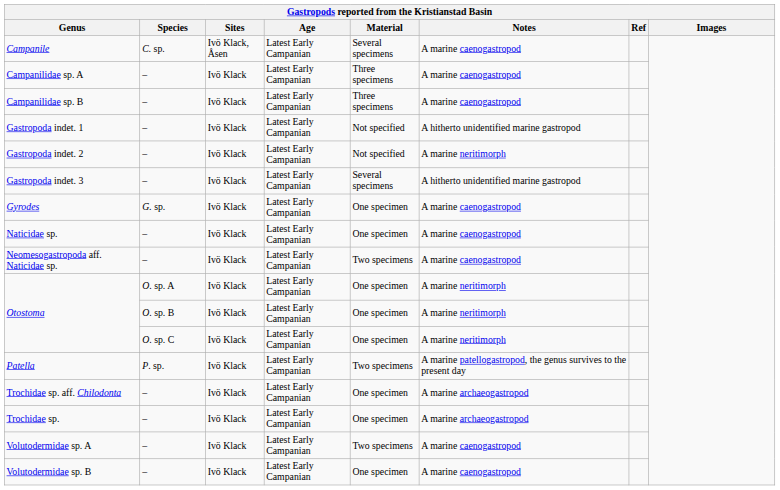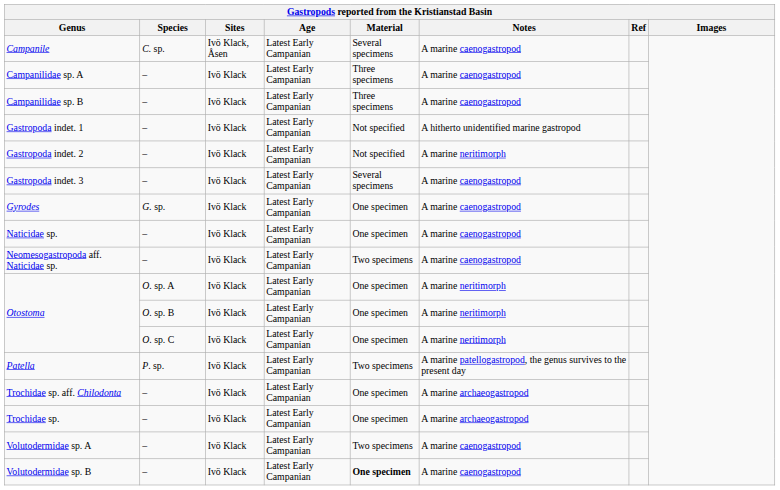 <table class="wikitable sortable mw-collapsible" style="width:100%">
 <tr>
 <th colspan="8" style="text-align:center;"><strong><a href='#'>Gastropods</a> reported from the Kristianstad Basin</strong></th>
 </tr>
 <tr>
 <th>Genus</th>
 <th width="100px">Species</th>
 <th>Sites</th>
 <th>Age</th>
 <th>Material</th>
 <th>Notes</th>
 <th>Ref</th>
 <th width="200px">Images</th>
 </tr>
 <tr>
 <td><em><a href='#'>Campanile</a></em></td>
 <td><em>C.</em> sp.</td>
 <td>Ivö Klack, Åsen</td>
 <td>Latest Early Campanian</td>
 <td>Several specimens</td>
 <td>A marine <a href='#'>caenogastropod</a></td>
 <td></td>
 <td rowspan="17"><br></td>
 </tr>
 <tr>
 <td><a href='#'>Campanilidae</a> sp. A</td>
 <td>–</td>
 <td>Ivö Klack</td>
 <td>Latest Early Campanian</td>
 <td>Three specimens</td>
 <td>A marine <a href='#'>caenogastropod</a></td>
 <td></td>
 </tr>
 <tr>
 <td><a href='#'>Campanilidae</a> sp. B</td>
 <td>–</td>
 <td>Ivö Klack</td>
 <td>Latest Early Campanian</td>
 <td>Three specimens</td>
 <td>A marine <a href='#'>caenogastropod</a></td>
 <td></td>
 </tr>
 <tr>
 <td><a href='#'>Gastropoda</a> indet. 1</td>
 <td>–</td>
 <td>Ivö Klack</td>
 <td>Latest Early Campanian</td>
 <td>Not specified</td>
 <td>A hitherto unidentified marine gastropod</td>
 <td></td>
 </tr>
 <tr>
 <td><a href='#'>Gastropoda</a> indet. 2</td>
 <td>–</td>
 <td>Ivö Klack</td>
 <td>Latest Early Campanian</td>
 <td>Not specified</td>
 <td>A marine <a href='#'>neritimorph</a></td>
 <td></td>
 </tr>
 <tr>
 <td><a href='#'>Gastropoda</a> indet. 3</td>
 <td>–</td>
 <td>Ivö Klack</td>
 <td>Latest Early Campanian</td>
 <td>Several specimens</td>
-<td>A hitherto unidentified marine gastropod</td>
+<td>A marine <a href='#'>caenogastropod</a></td>
 <td></td>
 </tr>
 <tr>
 <td><em><a href='#'>Gyrodes</a></em></td>
 <td><em>G.</em> sp.</td>
 <td>Ivö Klack</td>
 <td>Latest Early Campanian</td>
 <td>One specimen</td>
 <td>A marine <a href='#'>caenogastropod</a></td>
 <td></td>
 </tr>
 <tr>
 <td><a href='#'>Naticidae</a> sp.</td>
 <td>–</td>
 <td>Ivö Klack</td>
 <td>Latest Early Campanian</td>
 <td>One specimen</td>
 <td>A marine <a href='#'>caenogastropod</a></td>
 <td></td>
 </tr>
 <tr>
 <td><a href='#'>Neomesogastropoda</a> aff. <a href='#'>Naticidae</a> sp.</td>
 <td>–</td>
 <td>Ivö Klack</td>
 <td>Latest Early Campanian</td>
 <td>Two specimens</td>
 <td>A marine <a href='#'>caenogastropod</a></td>
 <td></td>
 </tr>
 <tr>
 <td rowspan="3"><em><a href='#'>Otostoma</a></em></td>
 <td><em>O</em>. sp. A</td>
 <td>Ivö Klack</td>
 <td>Latest Early Campanian</td>
 <td>One specimen</td>
 <td>A marine <a href='#'>neritimorph</a></td>
 <td></td>
 </tr>
 <tr>
 <td><em>O</em>. sp. B</td>
 <td>Ivö Klack</td>
 <td>Latest Early Campanian</td>
 <td>One specimen</td>
 <td>A marine <a href='#'>neritimorph</a></td>
 <td></td>
 </tr>
 <tr>
 <td><em>O</em>. sp. C</td>
 <td>Ivö Klack</td>
 <td>Latest Early Campanian</td>
 <td>One specimen</td>
 <td>A marine <a href='#'>neritimorph</a></td>
 <td></td>
 </tr>
 <tr>
 <td><em><a href='#'>Patella</a></em></td>
 <td><em>P</em>. sp.</td>
 <td>Ivö Klack</td>
 <td>Latest Early Campanian</td>
 <td>Two specimens</td>
 <td>A marine <a href='#'>patellogastropod</a>, the genus survives to the present day</td>
 <td></td>
 </tr>
 <tr>
 <td><a href='#'>Trochidae</a> sp. aff. <em><a href='#'>Chilodonta</a></em></td>
 <td>–</td>
 <td>Ivö Klack</td>
 <td>Latest Early Campanian</td>
 <td>One specimen</td>
 <td>A marine <a href='#'>archaeogastropod</a></td>
 <td></td>
 </tr>
 <tr>
 <td><a href='#'>Trochidae</a> sp.</td>
 <td>–</td>
 <td>Ivö Klack</td>
 <td>Latest Early Campanian</td>
 <td>One specimen</td>
 <td>A marine <a href='#'>archaeogastropod</a></td>
 <td></td>
 </tr>
 <tr>
 <td><a href='#'>Volutodermidae</a> sp. A</td>
 <td>–</td>
 <td>Ivö Klack</td>
 <td>Latest Early Campanian</td>
 <td>Two specimens</td>
 <td>A marine <a href='#'>caenogastropod</a></td>
 <td></td>
 </tr>
 <tr>
 <td><a href='#'>Volutodermidae</a> sp. B</td>
 <td>–</td>
 <td>Ivö Klack</td>
 <td>Latest Early Campanian</td>
-<td>One specimen</td>
+<td><strong>One specimen</strong></td>
 <td>A marine <a href='#'>caenogastropod</a></td>
 <td></td>
 </tr>
 </table>
